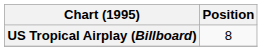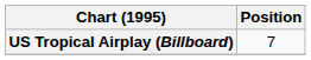 <table class="wikitable plainrowheaders " style="text-align:center;">
 <tr>
 <th scope="col">Chart (1995)</th>
 <th scope="col">Position</th>
 </tr>
 <tr>
 <th scope="row">US Tropical Airplay (<em>Billboard</em>)</th>
-<td>8</td>
+<td>7</td>
 </tr>
 <tr>
 </tr>
 </table>
